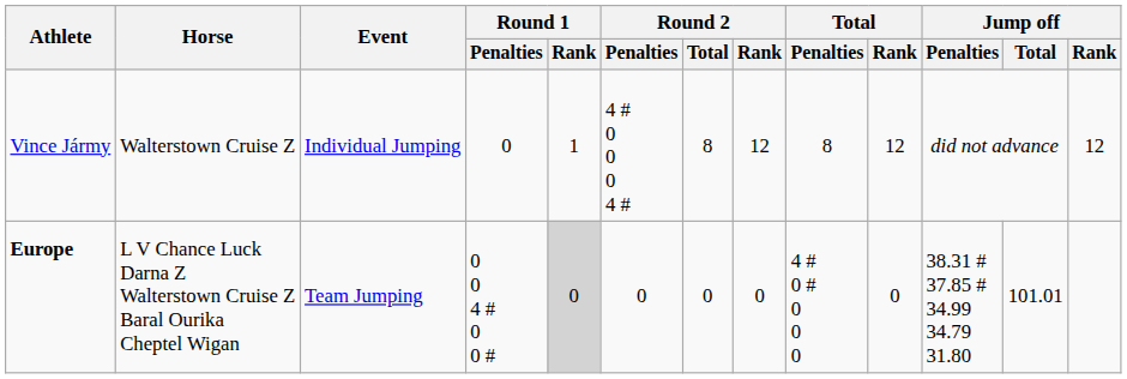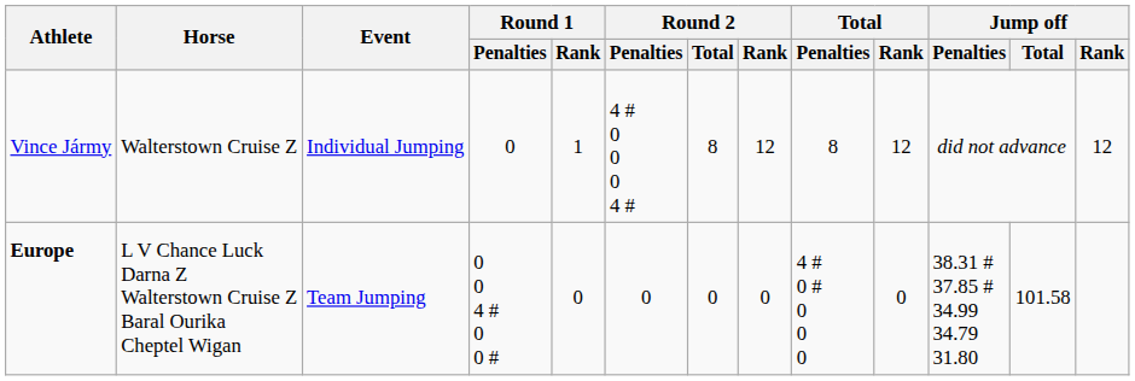 <table class="wikitable" border="1" style="font-size:90%">
 <tr>
 <th rowspan=2>Athlete</th>
 <th rowspan=2>Horse</th>
 <th rowspan=2>Event</th>
 <th colspan=2>Round 1</th>
 <th colspan=3>Round 2</th>
 <th colspan=2>Total</th>
 <th colspan=3>Jump off</th>
 </tr>
 <tr style="font-size:95%">
 <th>Penalties</th>
 <th>Rank</th>
 <th>Penalties</th>
 <th>Total</th>
 <th>Rank</th>
 <th>Penalties</th>
 <th>Rank</th>
 <th>Penalties</th>
 <th>Total</th>
 <th>Rank</th>
 </tr>
 <tr align=center>
 <td align=left><a href='#'>Vince Jármy</a></td>
 <td align=left>Walterstown Cruise Z</td>
 <td align=left><a href='#'>Individual Jumping</a></td>
 <td>0</td>
 <td>1</td>
 <td align=left><br>4 #<br>0<br>0<br>0<br>4 #</td>
 <td>8</td>
 <td>12</td>
 <td>8</td>
 <td>12</td>
 <td Colspan=2><em>did not advance</em></td>
 <td>12</td>
 </tr>
 <tr align=center>
 <td align=left><strong>Europe</strong><br> <br><br><br><br></td>
 <td align=left>L V Chance Luck<br>Darna Z<br>Walterstown Cruise Z<br>Baral Ourika<br>Cheptel Wigan</td>
 <td align=left><a href='#'>Team Jumping</a></td>
 <td align=left><br>0<br>0<br>4 #<br>0<br>0 #</td>
-<td style="background: lightgrey;">0</td>
+<td>0</td>
 <td>0</td>
 <td>0</td>
 <td>0</td>
 <td align=left><br>4 #<br>0 #<br>0<br>0<br>0</td>
 <td>0</td>
 <td align=left><br>38.31 #<br>37.85 #<br>34.99<br>34.79<br>31.80</td>
-<td>101.01</td>
+<td>101.58</td>
 <td></td>
 </tr>
 </table>
